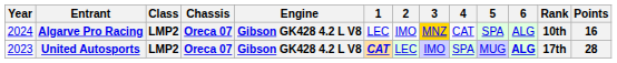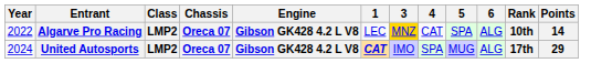 <table class="wikitable" style="text-align:center; font-size:85%">
 <tr>
 <th>Year</th>
 <th>Entrant</th>
 <th>Class</th>
 <th>Chassis</th>
 <th>Engine</th>
 <th>1</th>
-<th>2</th>
 <th>3</th>
 <th>4</th>
 <th>5</th>
 <th>6</th>
 <th>Rank</th>
 <th>Points</th>
 </tr>
 <tr>
-<td><a href='#'>2024</a></td>
+<td><a href='#'>2022</a></td>
 <th nowrap><a href='#'>Algarve Pro Racing</a></th>
 <th>LMP2</th>
 <th nowrap><a href='#'>Oreca 07</a></th>
 <th nowrap><a href='#'>Gibson</a> GK428 4.2 L V8</th>
 <td><a href='#'>LEC</a></td>
-<td><a href='#'>IMO</a></td>
 <td style="background: gold;"><a href='#'>MNZ</a></td>
 <td><a href='#'>CAT</a></td>
 <td style="background:#DFFFDF;"><a href='#'>SPA</a><br></td>
 <td style="background:#DFFFDF;"><a href='#'>ALG</a><br></td>
 <th>10th</th>
-<th>16</th>
+<th>14</th>
 </tr>
 <tr>
-<td><a href='#'>2023</a></td>
+<td><a href='#'>2024</a></td>
 <th nowrap><a href='#'>United Autosports</a></th>
 <th>LMP2</th>
 <th nowrap><a href='#'>Oreca 07</a></th>
 <th nowrap><a href='#'>Gibson</a> GK428 4.2 L V8</th>
 <td style="background:#FFDF9F;"><strong><em><a href='#'>CAT</a></em></strong><br></td>
-<td style="background:#DFFFDF;"><a href='#'>LEC</a><br></td>
 <td style="background:#CFCFFF;"><a href='#'>IMO</a><br></td>
 <td style="background:#DFFFDF;"><a href='#'>SPA</a><br></td>
 <td style="background:#CFCFFF;"><a href='#'>MUG</a><br></td>
-<td style="background:#DFFFDF;"><strong><a href='#'>ALG</a><br></strong></td>
+<td style="background:#DFFFDF;"><a href='#'>ALG</a><br></td>
 <th>17th</th>
-<th>28</th>
+<th>29</th>
 </tr>
 </table>
